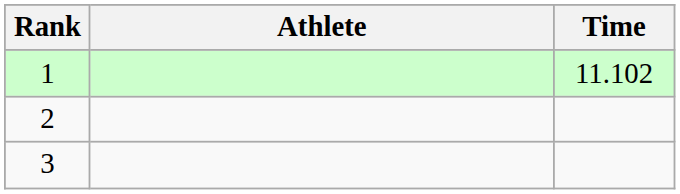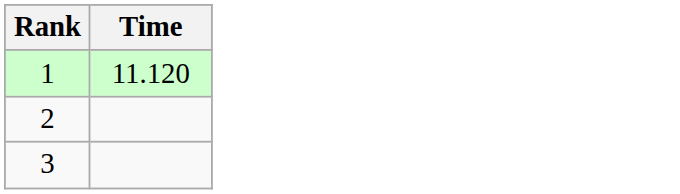 <table class=wikitable style="text-align:center">
 <tr>
 <th width=40>Rank</th>
-<th width=250>Athlete</th>
 <th width=60>Time</th>
 </tr>
 <tr bgcolor="ccffcc">
 <td>1</td>
-<td align=left></td>
-<td>11.102</td>
+<td>11.120</td>
 </tr>
 <tr>
 <td>2</td>
-<td align=left></td>
 <td></td>
 </tr>
 <tr>
 <td>3</td>
-<td align=left></td>
 <td></td>
 </tr>
 </table>
